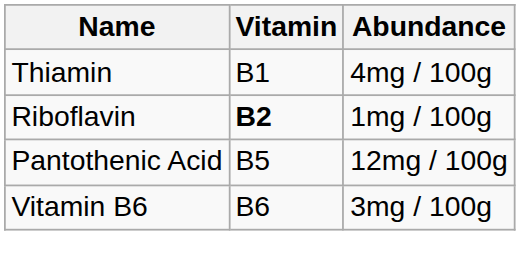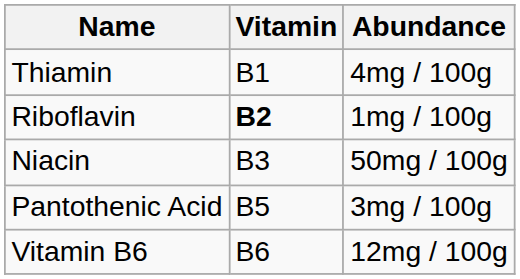 <table class="wikitable">
 <tr>
 <th>Name</th>
 <th>Vitamin</th>
 <th>Abundance</th>
 </tr>
 <tr>
 <td>Thiamin</td>
 <td>B1</td>
 <td>4mg / 100g</td>
 </tr>
 <tr>
 <td>Riboflavin</td>
 <td><strong>B2</strong></td>
 <td>1mg / 100g</td>
 </tr>
 <tr>
+<td>Niacin</td>
+<td>B3</td>
+<td>50mg / 100g</td>
+</tr>
+<tr>
 <td>Pantothenic Acid</td>
 <td>B5</td>
-<td>12mg / 100g</td>
+<td>3mg / 100g</td>
 </tr>
 <tr>
 <td>Vitamin B6</td>
 <td>B6</td>
-<td>3mg / 100g</td>
+<td>12mg / 100g</td>
 </tr>
 </table>
